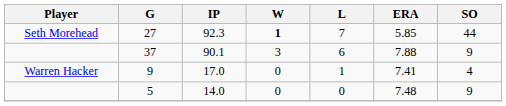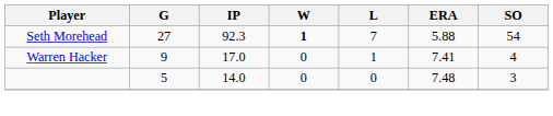 <table class="wikitable sortable">
 <tr>
 <th bgcolor="#DDDDFF" width="16%">Player</th>
 <th bgcolor="#DDDDFF" width="9%">G</th>
 <th bgcolor="#DDDDFF" width="9%">IP</th>
 <th bgcolor="#DDDDFF" width="9%">W</th>
 <th bgcolor="#DDDDFF" width="9%">L</th>
 <th bgcolor="#DDDDFF" width="9%">ERA</th>
 <th bgcolor="#DDDDFF" width="9%">SO</th>
 </tr>
 <tr align="center">
 <td><a href='#'>Seth Morehead</a></td>
 <td>27</td>
 <td>92.3</td>
 <td><strong>1</strong></td>
 <td>7</td>
-<td>5.85</td>
-<td>44</td>
-</tr>
-<tr align=center>
-<td></td>
-<td>37</td>
-<td>90.1</td>
-<td>3</td>
-<td>6</td>
-<td>7.88</td>
-<td>9</td>
+<td>5.88</td>
+<td>54</td>
 </tr>
 <tr align="center">
 <td><a href='#'>Warren Hacker</a></td>
 <td>9</td>
 <td>17.0</td>
 <td>0</td>
 <td>1</td>
 <td>7.41</td>
 <td>4</td>
 </tr>
 <tr align=center>
 <td></td>
 <td>5</td>
 <td>14.0</td>
 <td>0</td>
 <td>0</td>
 <td>7.48</td>
-<td>9</td>
+<td>3</td>
 </tr>
 <tr align="center">
 </tr>
 </table>
